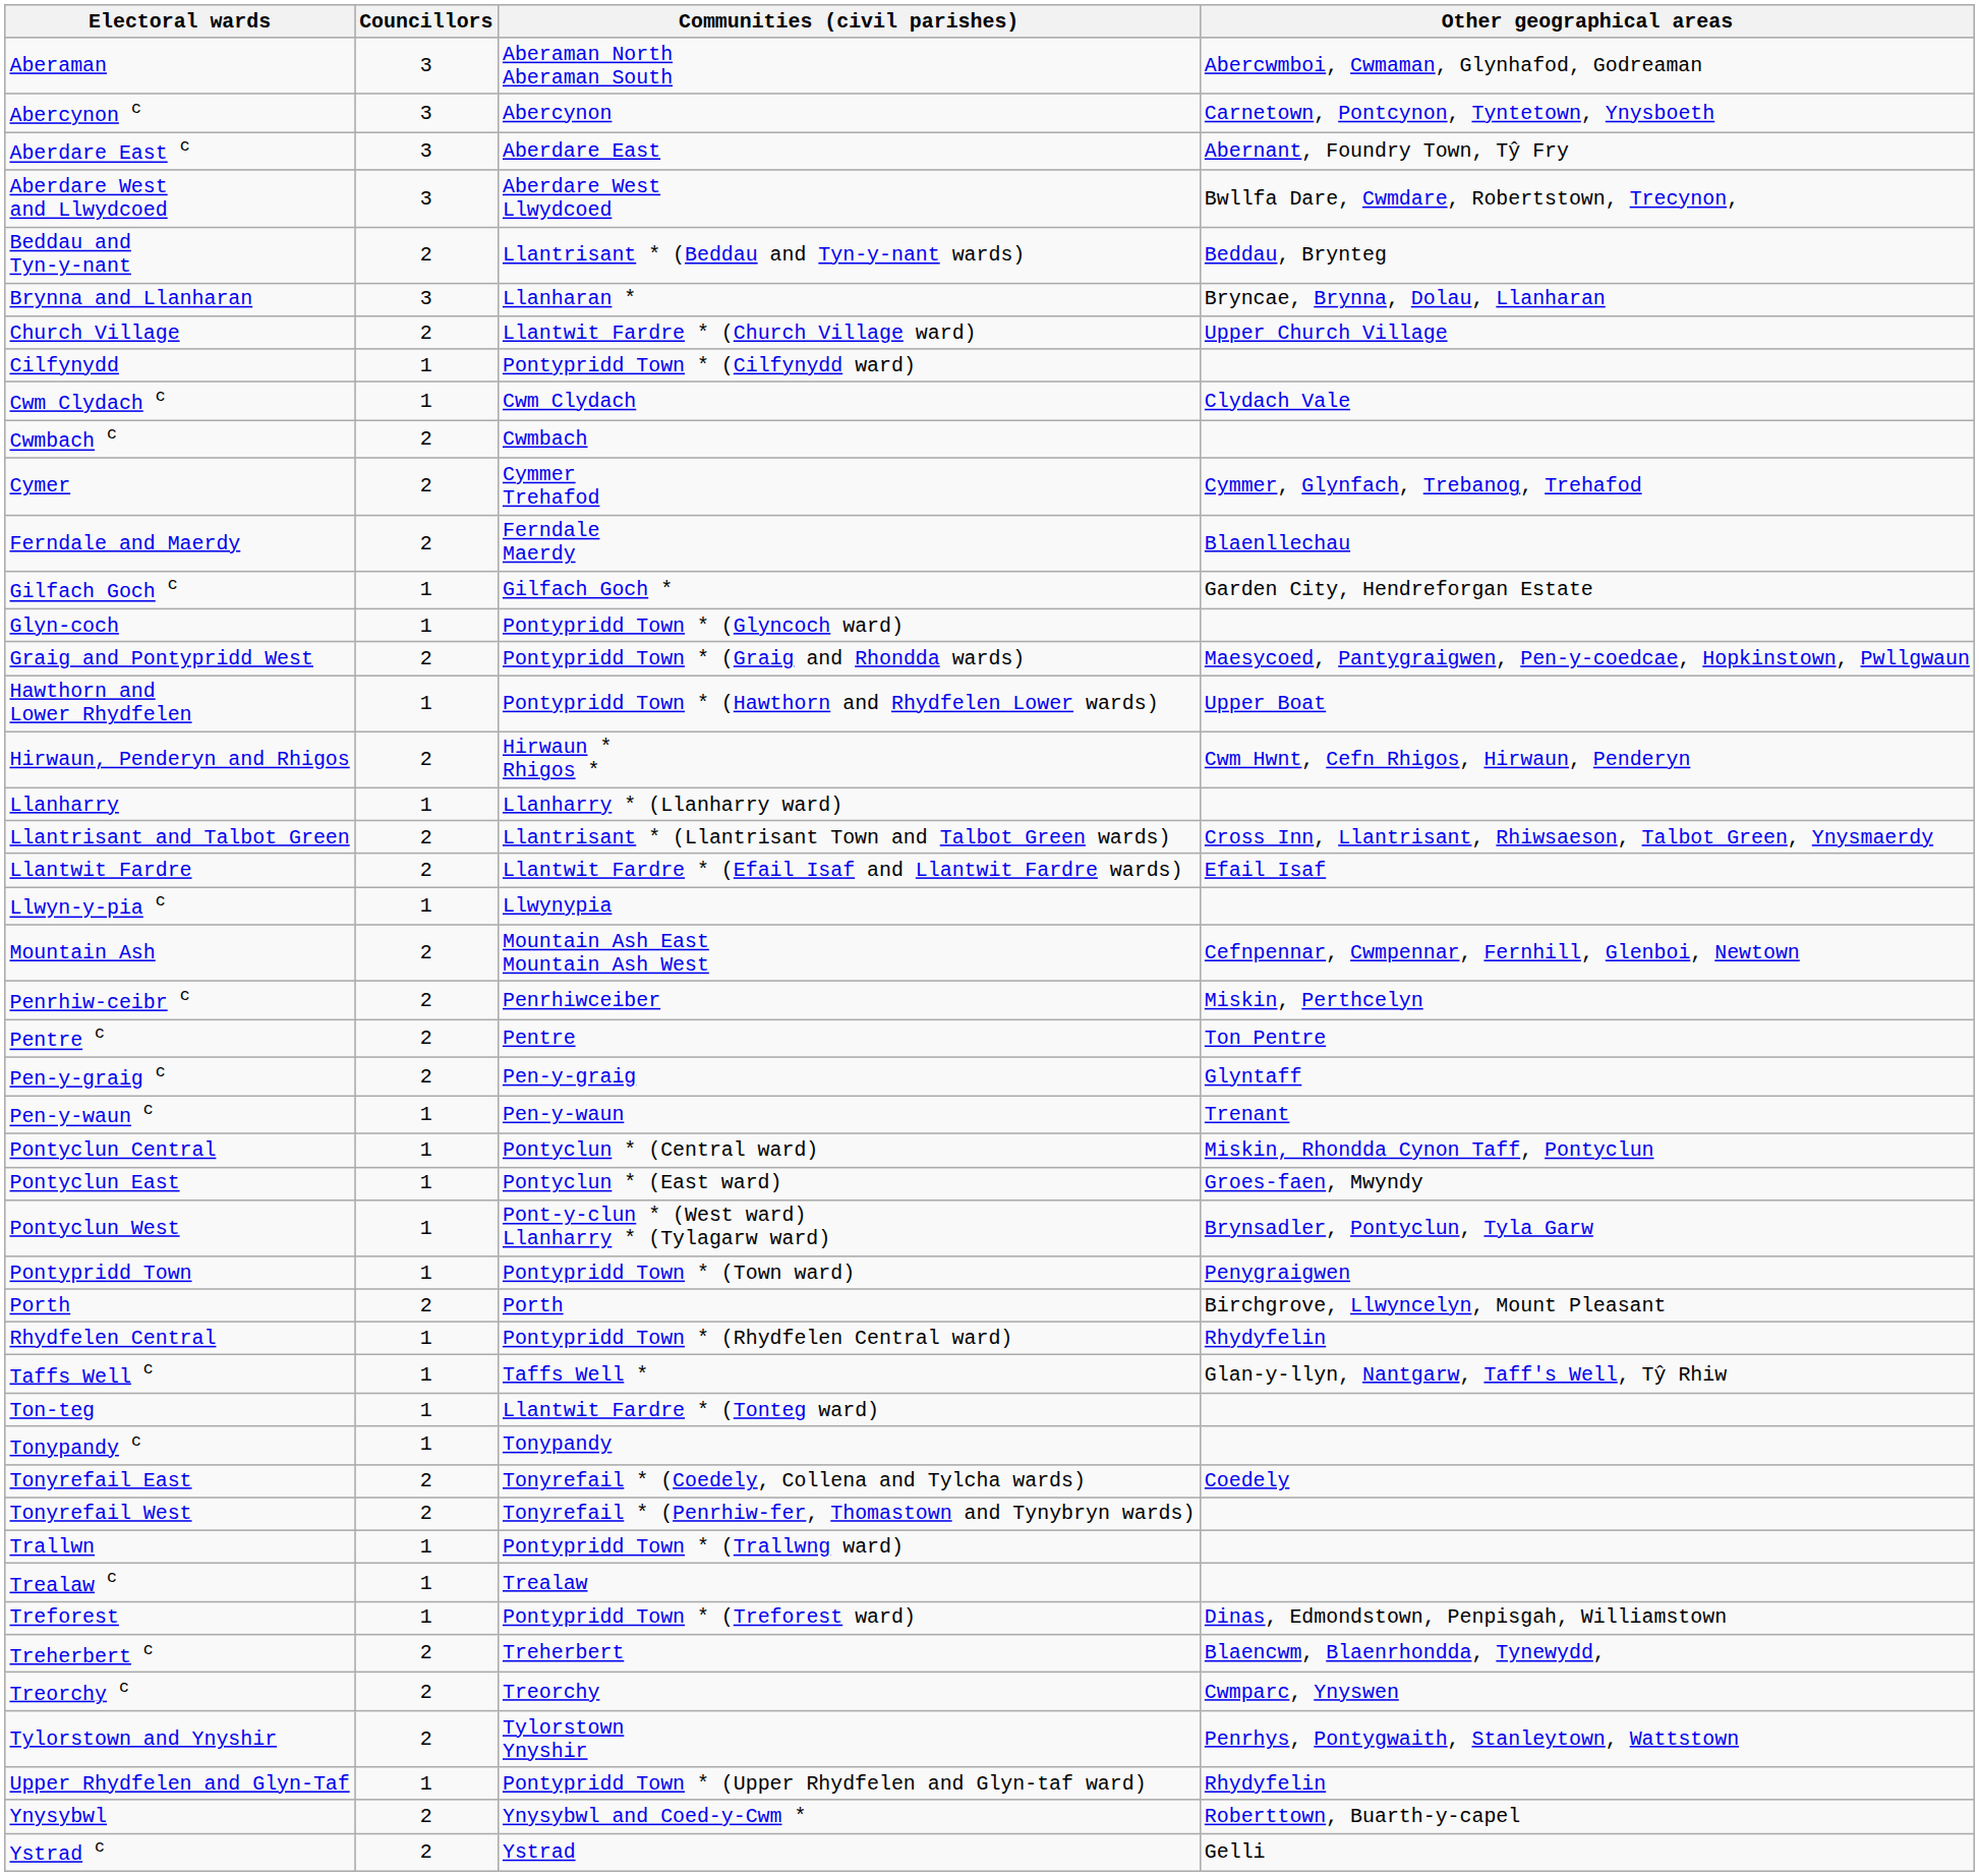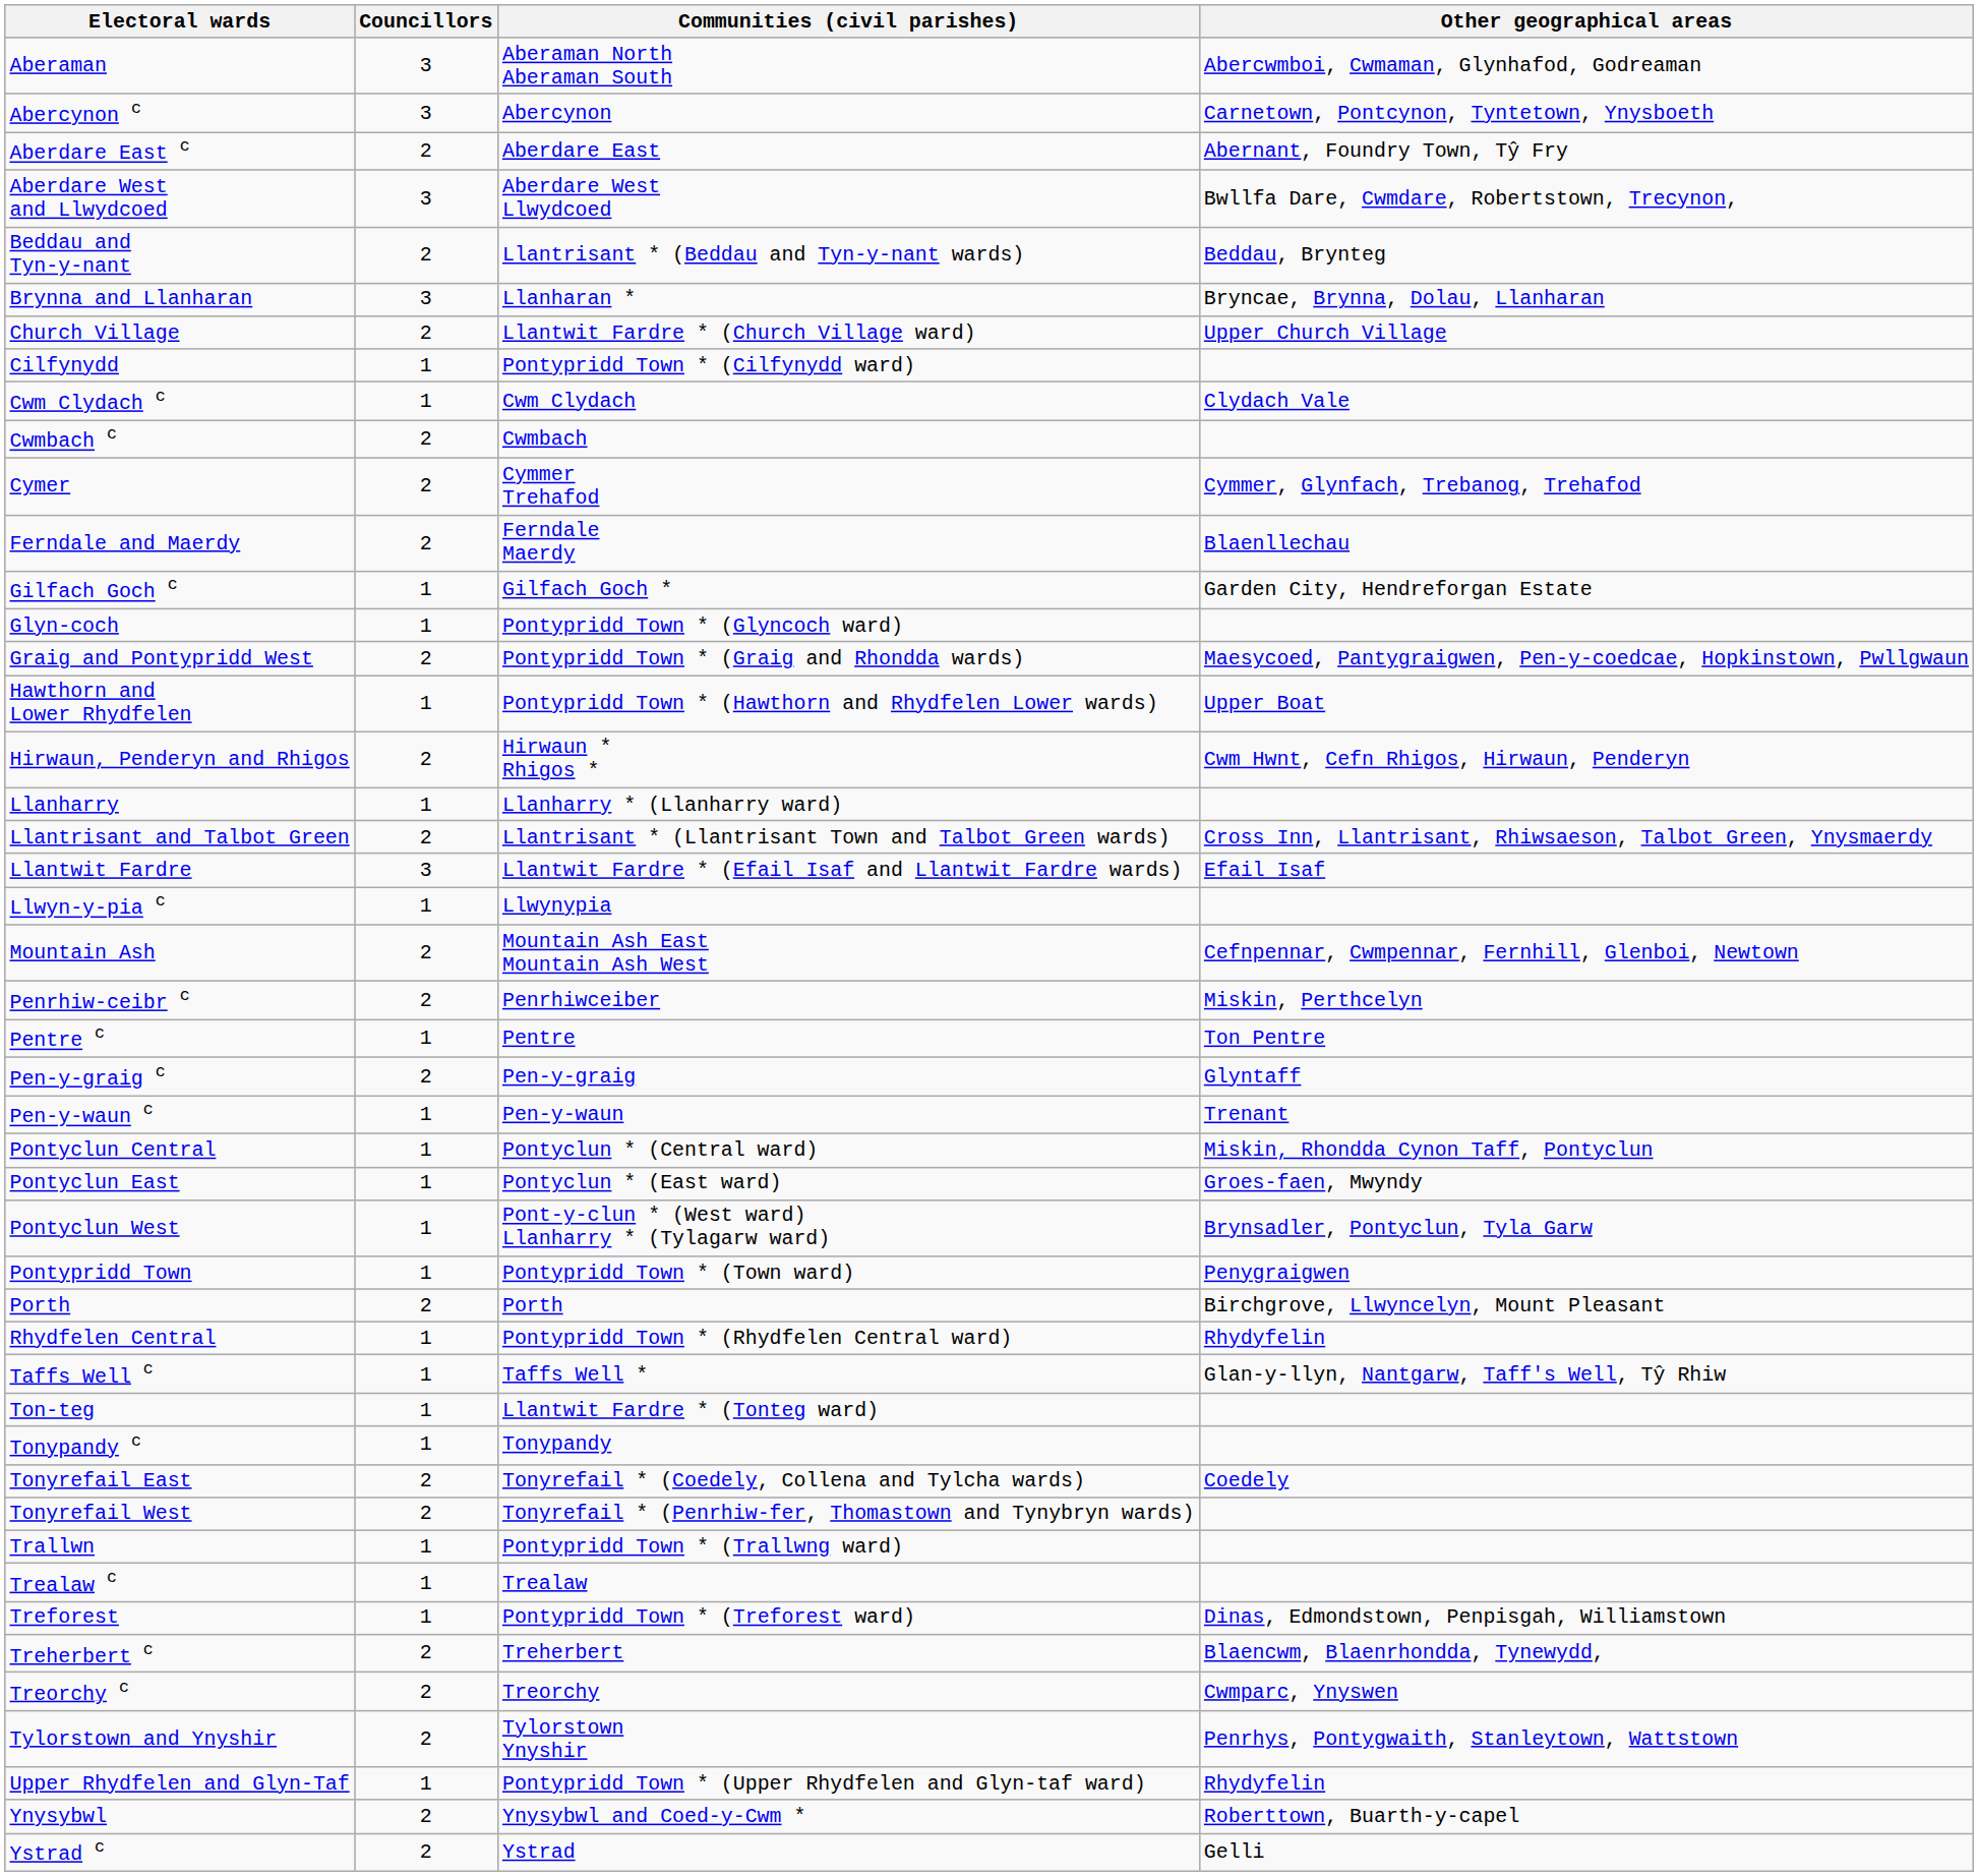 <table class="wikitable">
 <tr>
 <th>Electoral wards</th>
 <th>Councillors</th>
 <th>Communities (civil parishes)</th>
 <th>Other geographical areas</th>
 </tr>
 <tr>
 <td><a href='#'>Aberaman</a></td>
 <td align="center">3</td>
 <td><a href='#'>Aberaman North</a><br><a href='#'>Aberaman South</a></td>
 <td><a href='#'>Abercwmboi</a>, <a href='#'>Cwmaman</a>, Glynhafod, Godreaman</td>
 </tr>
 <tr>
 <td><a href='#'>Abercynon</a> <sup>c</sup></td>
 <td align="center">3</td>
 <td><a href='#'>Abercynon</a></td>
 <td><a href='#'>Carnetown</a>, <a href='#'>Pontcynon</a>, <a href='#'>Tyntetown</a>, <a href='#'>Ynysboeth</a></td>
 </tr>
 <tr>
 <td><a href='#'>Aberdare East</a> <sup>c</sup></td>
-<td align="center">3</td>
+<td align="center">2</td>
 <td><a href='#'>Aberdare East</a></td>
 <td><a href='#'>Abernant</a>, Foundry Town, Tŷ Fry</td>
 </tr>
 <tr>
 <td><a href='#'>Aberdare West<br>and Llwydcoed</a></td>
 <td align="center">3</td>
 <td><a href='#'>Aberdare West</a><br><a href='#'>Llwydcoed</a></td>
 <td>Bwllfa Dare, <a href='#'>Cwmdare</a>, Robertstown, <a href='#'>Trecynon</a>,</td>
 </tr>
 <tr>
 <td><a href='#'>Beddau and<br>Tyn-y-nant</a></td>
 <td align="center">2</td>
 <td><a href='#'>Llantrisant</a> * (<a href='#'>Beddau</a> and <a href='#'>Tyn-y-nant</a> wards)</td>
 <td><a href='#'>Beddau</a>, Brynteg</td>
 </tr>
 <tr>
 <td><a href='#'>Brynna and Llanharan</a></td>
 <td align="center">3</td>
 <td><a href='#'>Llanharan</a> *</td>
 <td>Bryncae, <a href='#'>Brynna</a>, <a href='#'>Dolau</a>, <a href='#'>Llanharan</a></td>
 </tr>
 <tr>
 <td><a href='#'>Church Village</a></td>
 <td align="center">2</td>
 <td><a href='#'>Llantwit Fardre</a> * (<a href='#'>Church Village</a> ward)</td>
 <td><a href='#'>Upper Church Village</a></td>
 </tr>
 <tr>
 <td><a href='#'>Cilfynydd</a></td>
 <td align="center">1</td>
 <td><a href='#'>Pontypridd Town</a> * (<a href='#'>Cilfynydd</a> ward)</td>
 <td></td>
 </tr>
 <tr>
 <td><a href='#'>Cwm Clydach</a> <sup>c</sup></td>
 <td align="center">1</td>
 <td><a href='#'>Cwm Clydach</a></td>
 <td><a href='#'>Clydach Vale</a></td>
 </tr>
 <tr>
 <td><a href='#'>Cwmbach</a> <sup>c</sup></td>
 <td align="center">2</td>
 <td><a href='#'>Cwmbach</a></td>
 <td></td>
 </tr>
 <tr>
 <td><a href='#'>Cymer</a></td>
 <td align="center">2</td>
 <td><a href='#'>Cymmer</a><br><a href='#'>Trehafod</a></td>
 <td><a href='#'>Cymmer</a>, <a href='#'>Glynfach</a>, <a href='#'>Trebanog</a>, <a href='#'>Trehafod</a></td>
 </tr>
 <tr>
 <td><a href='#'>Ferndale and Maerdy</a></td>
 <td align="center">2</td>
 <td><a href='#'>Ferndale</a><br><a href='#'>Maerdy</a></td>
 <td><a href='#'>Blaenllechau</a></td>
 </tr>
 <tr>
 <td><a href='#'>Gilfach Goch</a> <sup>c</sup></td>
 <td align="center">1</td>
 <td><a href='#'>Gilfach Goch</a> *</td>
 <td>Garden City, Hendreforgan Estate</td>
 </tr>
 <tr>
 <td><a href='#'>Glyn-coch</a></td>
 <td align="center">1</td>
 <td><a href='#'>Pontypridd Town</a> * (<a href='#'>Glyncoch</a> ward)</td>
 <td></td>
 </tr>
 <tr>
 <td><a href='#'>Graig and Pontypridd West</a></td>
 <td align="center">2</td>
 <td><a href='#'>Pontypridd Town</a> * (<a href='#'>Graig</a> and <a href='#'>Rhondda</a> wards)</td>
 <td><a href='#'>Maesycoed</a>, <a href='#'>Pantygraigwen</a>, <a href='#'>Pen-y-coedcae</a>, <a href='#'>Hopkinstown</a>, <a href='#'>Pwllgwaun</a></td>
 </tr>
 <tr>
 <td><a href='#'>Hawthorn and<br>Lower Rhydfelen</a></td>
 <td align="center">1</td>
 <td><a href='#'>Pontypridd Town</a> * (<a href='#'>Hawthorn</a> and <a href='#'>Rhydfelen Lower</a> wards)</td>
 <td><a href='#'>Upper Boat</a></td>
 </tr>
 <tr>
 <td><a href='#'>Hirwaun, Penderyn and Rhigos</a></td>
 <td align="center">2</td>
 <td><a href='#'>Hirwaun</a> *<br><a href='#'>Rhigos</a> *</td>
 <td><a href='#'>Cwm Hwnt</a>, <a href='#'>Cefn Rhigos</a>, <a href='#'>Hirwaun</a>, <a href='#'>Penderyn</a></td>
 </tr>
 <tr>
 <td><a href='#'>Llanharry</a></td>
 <td align="center">1</td>
 <td><a href='#'>Llanharry</a> * (Llanharry ward)</td>
 <td></td>
 </tr>
 <tr>
 <td><a href='#'>Llantrisant and Talbot Green</a></td>
 <td align="center">2</td>
 <td><a href='#'>Llantrisant</a> * (Llantrisant Town  and <a href='#'>Talbot Green</a> wards)</td>
 <td><a href='#'>Cross Inn</a>, <a href='#'>Llantrisant</a>, <a href='#'>Rhiwsaeson</a>, <a href='#'>Talbot Green</a>, <a href='#'>Ynysmaerdy</a></td>
 </tr>
 <tr>
 <td><a href='#'>Llantwit Fardre</a></td>
-<td align="center">2</td>
+<td align="center">3</td>
 <td><a href='#'>Llantwit Fardre</a> * (<a href='#'>Efail Isaf</a> and <a href='#'>Llantwit Fardre</a> wards)</td>
 <td><a href='#'>Efail Isaf</a></td>
 </tr>
 <tr>
 <td><a href='#'>Llwyn-y-pia</a> <sup>c</sup></td>
 <td align="center">1</td>
 <td><a href='#'>Llwynypia</a></td>
 <td></td>
 </tr>
 <tr>
 <td><a href='#'>Mountain Ash</a></td>
 <td align="center">2</td>
 <td><a href='#'>Mountain Ash East</a><br><a href='#'>Mountain Ash West</a></td>
 <td><a href='#'>Cefnpennar</a>, <a href='#'>Cwmpennar</a>, <a href='#'>Fernhill</a>, <a href='#'>Glenboi</a>, <a href='#'>Newtown</a></td>
 </tr>
 <tr>
 <td><a href='#'>Penrhiw-ceibr</a> <sup>c</sup></td>
 <td align="center">2</td>
 <td><a href='#'>Penrhiwceiber</a></td>
 <td><a href='#'>Miskin</a>, <a href='#'>Perthcelyn</a></td>
 </tr>
 <tr>
 <td><a href='#'>Pentre</a> <sup>c</sup></td>
-<td align="center">2</td>
+<td align="center">1</td>
 <td><a href='#'>Pentre</a></td>
 <td><a href='#'>Ton Pentre</a></td>
 </tr>
 <tr>
 <td><a href='#'>Pen-y-graig</a> <sup>c</sup></td>
 <td align="center">2</td>
 <td><a href='#'>Pen-y-graig</a></td>
 <td><a href='#'>Glyntaff</a></td>
 </tr>
 <tr>
 <td><a href='#'>Pen-y-waun</a> <sup>c</sup></td>
 <td align="center">1</td>
 <td><a href='#'>Pen-y-waun</a></td>
 <td><a href='#'>Trenant</a></td>
 </tr>
 <tr>
 <td><a href='#'>Pontyclun Central</a></td>
 <td align="center">1</td>
 <td><a href='#'>Pontyclun</a> * (Central ward)</td>
 <td><a href='#'>Miskin, Rhondda Cynon Taff</a>, <a href='#'>Pontyclun</a></td>
 </tr>
 <tr>
 <td><a href='#'>Pontyclun East</a></td>
 <td align="center">1</td>
 <td><a href='#'>Pontyclun</a> * (East ward)</td>
 <td><a href='#'>Groes-faen</a>, Mwyndy</td>
 </tr>
 <tr>
 <td><a href='#'>Pontyclun West</a></td>
 <td align="center">1</td>
 <td><a href='#'>Pont-y-clun</a> * (West ward)<br><a href='#'>Llanharry</a> * (Tylagarw ward)</td>
 <td><a href='#'>Brynsadler</a>, <a href='#'>Pontyclun</a>, <a href='#'>Tyla Garw</a></td>
 </tr>
 <tr>
 <td><a href='#'>Pontypridd Town</a></td>
 <td align="center">1</td>
 <td><a href='#'>Pontypridd Town</a> * (Town ward)</td>
 <td><a href='#'>Penygraigwen</a></td>
 </tr>
 <tr>
 <td><a href='#'>Porth</a></td>
 <td align="center">2</td>
 <td><a href='#'>Porth</a></td>
 <td>Birchgrove, <a href='#'>Llwyncelyn</a>, Mount Pleasant</td>
 </tr>
 <tr>
 <td><a href='#'>Rhydfelen Central</a></td>
 <td align="center">1</td>
 <td><a href='#'>Pontypridd Town</a> * (Rhydfelen Central ward)</td>
 <td><a href='#'>Rhydyfelin</a></td>
 </tr>
 <tr>
 <td><a href='#'>Taffs Well</a> <sup>c</sup></td>
 <td align="center">1</td>
 <td><a href='#'>Taffs Well</a> *</td>
 <td>Glan-y-llyn, <a href='#'>Nantgarw</a>, <a href='#'>Taff's Well</a>, Tŷ Rhiw</td>
 </tr>
 <tr>
 <td><a href='#'>Ton-teg</a></td>
 <td align="center">1</td>
 <td><a href='#'>Llantwit Fardre</a> * (<a href='#'>Tonteg</a> ward)</td>
 <td></td>
 </tr>
 <tr>
 <td><a href='#'>Tonypandy</a> <sup>c</sup></td>
 <td align="center">1</td>
 <td><a href='#'>Tonypandy</a></td>
 <td></td>
 </tr>
 <tr>
 <td><a href='#'>Tonyrefail East</a></td>
 <td align="center">2</td>
 <td><a href='#'>Tonyrefail</a> * (<a href='#'>Coedely</a>, Collena and Tylcha wards)</td>
 <td><a href='#'>Coedely</a></td>
 </tr>
 <tr>
 <td><a href='#'>Tonyrefail West</a></td>
 <td align="center">2</td>
 <td><a href='#'>Tonyrefail</a> * (<a href='#'>Penrhiw-fer</a>, <a href='#'>Thomastown</a> and Tynybryn wards)</td>
 <td></td>
 </tr>
 <tr>
 <td><a href='#'>Trallwn</a></td>
 <td align="center">1</td>
 <td><a href='#'>Pontypridd Town</a> * (<a href='#'>Trallwng</a> ward)</td>
 <td></td>
 </tr>
 <tr>
 <td><a href='#'>Trealaw</a> <sup>c</sup></td>
 <td align="center">1</td>
 <td><a href='#'>Trealaw</a></td>
 <td></td>
 </tr>
 <tr>
 <td><a href='#'>Treforest</a></td>
 <td align="center">1</td>
 <td><a href='#'>Pontypridd Town</a> * (<a href='#'>Treforest</a> ward)</td>
 <td><a href='#'>Dinas</a>, Edmondstown, Penpisgah, Williamstown</td>
 </tr>
 <tr>
 <td><a href='#'>Treherbert</a> <sup>c</sup></td>
 <td align="center">2</td>
 <td><a href='#'>Treherbert</a></td>
 <td><a href='#'>Blaencwm</a>, <a href='#'>Blaenrhondda</a>, <a href='#'>Tynewydd</a>,</td>
 </tr>
 <tr>
 <td><a href='#'>Treorchy</a> <sup>c</sup></td>
 <td align="center">2</td>
 <td><a href='#'>Treorchy</a></td>
 <td><a href='#'>Cwmparc</a>, <a href='#'>Ynyswen</a></td>
 </tr>
 <tr>
 <td><a href='#'>Tylorstown and Ynyshir</a></td>
 <td align="center">2</td>
 <td><a href='#'>Tylorstown</a><br><a href='#'>Ynyshir</a></td>
 <td><a href='#'>Penrhys</a>, <a href='#'>Pontygwaith</a>, <a href='#'>Stanleytown</a>, <a href='#'>Wattstown</a></td>
 </tr>
 <tr>
 <td><a href='#'>Upper Rhydfelen and Glyn-Taf</a></td>
 <td align="center">1</td>
 <td><a href='#'>Pontypridd Town</a> * (Upper Rhydfelen and Glyn-taf ward)</td>
 <td><a href='#'>Rhydyfelin</a></td>
 </tr>
 <tr>
 <td><a href='#'>Ynysybwl</a></td>
 <td align="center">2</td>
 <td><a href='#'>Ynysybwl and Coed-y-Cwm</a> *</td>
 <td><a href='#'>Roberttown</a>, Buarth-y-capel</td>
 </tr>
 <tr>
 <td><a href='#'>Ystrad</a> <sup>c</sup></td>
 <td align="center">2</td>
 <td><a href='#'>Ystrad</a></td>
 <td>Gelli</td>
 </tr>
 </table>
